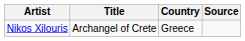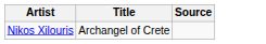 <table class="wikitable sortable">
 <tr>
 <th>Artist</th>
 <th>Title</th>
-<th>Country</th>
 <th class="unsortable">Source</th>
 </tr>
 <tr>
 <td><a href='#'>Nikos Xilouris</a></td>
 <td>Archangel of Crete</td>
-<td>Greece</td>
 <td></td>
 </tr>
 </table>
